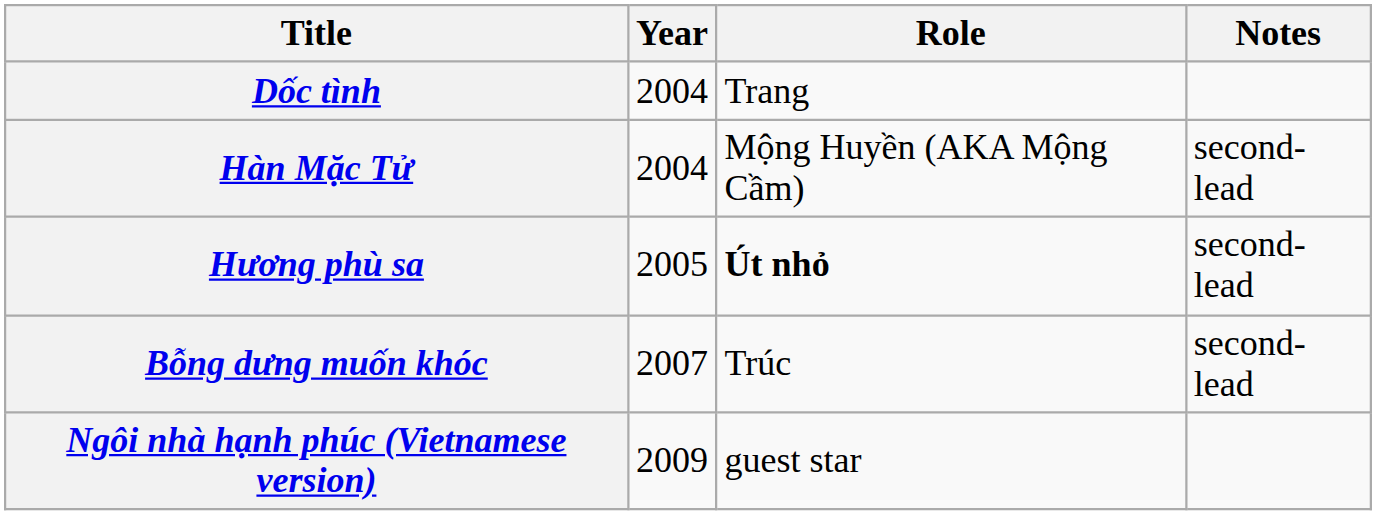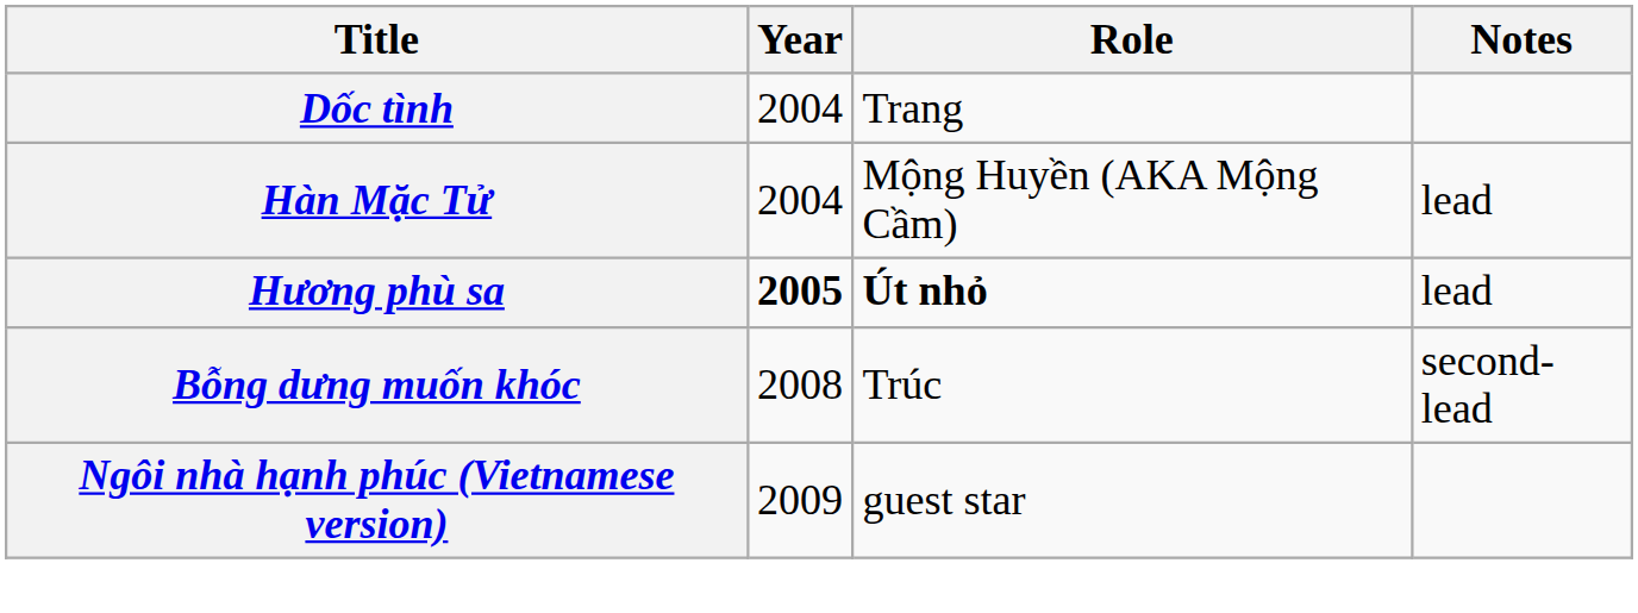 <table class="wikitable plainrowheaders sortable">
 <tr>
 <th scope="col">Title</th>
 <th scope="col">Year</th>
 <th scope="col">Role</th>
 <th scope="col" class="unsortable">Notes</th>
 </tr>
 <tr>
 <th scope="row"><em><a href='#'>Dốc tình</a></em></th>
 <td>2004</td>
 <td>Trang</td>
 <td></td>
 </tr>
 <tr>
 <th scope="row"><em><a href='#'>Hàn Mặc Tử</a></em></th>
 <td>2004</td>
 <td>Mộng Huyền (AKA Mộng Cầm)</td>
-<td>second-lead</td>
+<td>lead</td>
 </tr>
 <tr>
 <th scope="row"><em><a href='#'>Hương phù sa</a></em></th>
-<td>2005</td>
+<td><strong>2005</strong></td>
 <td><strong>Út nhỏ</strong></td>
-<td>second-lead</td>
+<td>lead</td>
 </tr>
 <tr>
 <th scope="row"><em><a href='#'>Bỗng dưng muốn khóc</a></em></th>
-<td>2007</td>
+<td>2008</td>
 <td>Trúc</td>
 <td>second-lead</td>
 </tr>
 <tr>
 <th scope="row"><em><a href='#'>Ngôi nhà hạnh phúc (Vietnamese version)</a></em></th>
 <td>2009</td>
 <td>guest star</td>
 <td></td>
 </tr>
 </table>
